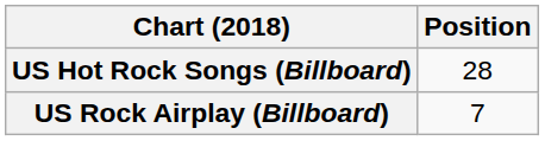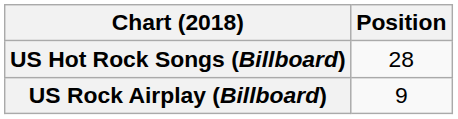 <table class="wikitable sortable plainrowheaders" style="text-align:center">
 <tr>
 <th scope="col">Chart (2018)</th>
 <th scope="col">Position</th>
 </tr>
 <tr>
 <th scope="row">US Hot Rock Songs (<em>Billboard</em>)</th>
 <td>28</td>
 </tr>
 <tr>
 <th scope="row">US Rock Airplay (<em>Billboard</em>)</th>
-<td>7</td>
+<td>9</td>
 </tr>
 </table>
